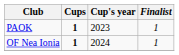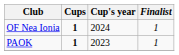 <table class="wikitable">
 <tr>
 <th>Club</th>
 <th>Cups</th>
 <th>Cup's year</th>
 <th><em>Finalist</em></th>
 </tr>
 <tr>
+<td><a href='#'>OF Nea Ionia</a></td>
+<td style="text-align:center"><strong>1</strong></td>
+<td>2024</td>
+<td style="text-align:center"><em>1</em></td>
+</tr>
+<tr>
 <td><a href='#'>PAOK</a></td>
 <td style="text-align:center"><strong>1</strong></td>
 <td>2023</td>
 <td style="text-align:center"><em>1</em></td>
 </tr>
 <tr>
-<td><a href='#'>OF Nea Ionia</a></td>
-<td style="text-align:center"><strong>1</strong></td>
-<td>2024</td>
-<td style="text-align:center"><em>1</em></td>
-</tr>
-<tr>
 </tr>
 </table>
